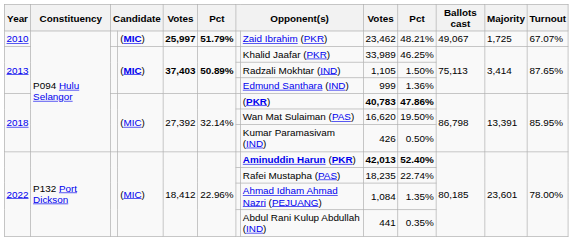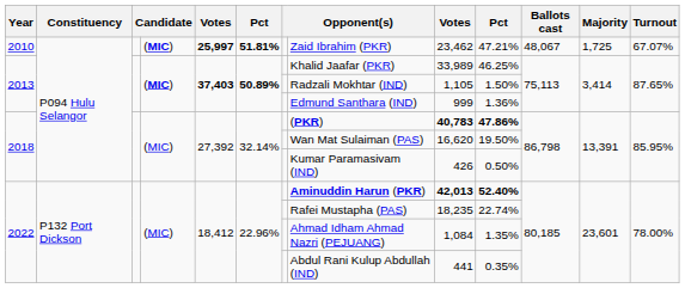 <table class="wikitable" style="margin:0.5em ; font-size:95%">
 <tr>
 <th>Year</th>
 <th>Constituency</th>
 <th colspan=2>Candidate</th>
 <th>Votes</th>
 <th>Pct</th>
 <th colspan=2>Opponent(s)</th>
 <th>Votes</th>
 <th>Pct</th>
 <th>Ballots cast</th>
 <th>Majority</th>
 <th>Turnout</th>
 </tr>
 <tr>
 <td><a href='#'>2010</a></td>
 <td rowspan="7">P094 <a href='#'>Hulu Selangor</a></td>
 <td></td>
 <td> (<a href='#'><strong>MIC</strong></a>)</td>
 <td align="right"><strong>25,997</strong></td>
-<td><strong>51.79%</strong></td>
+<td><strong>51.81%</strong></td>
 <td></td>
 <td><a href='#'>Zaid Ibrahim</a> (<a href='#'>PKR</a>)</td>
 <td align="right">23,462</td>
-<td>48.21%</td>
-<td>49,067</td>
+<td>47.21%</td>
+<td>48,067</td>
 <td>1,725</td>
 <td>67.07%</td>
 </tr>
 <tr>
 <td rowspan=3><a href='#'>2013</a></td>
 <td rowspan=3 ></td>
 <td rowspan=3> (<a href='#'><strong>MIC</strong></a>)</td>
 <td rowspan=3 align="right"><strong>37,403</strong></td>
 <td rowspan=3><strong>50.89%</strong></td>
 <td></td>
 <td>Khalid Jaafar (<a href='#'>PKR</a>)</td>
 <td align="right">33,989</td>
 <td>46.25%</td>
 <td rowspan=3>75,113</td>
 <td rowspan=3>3,414</td>
 <td rowspan=3>87.65%</td>
 </tr>
 <tr>
 <td></td>
 <td>Radzali Mokhtar (<a href='#'>IND</a>)</td>
 <td align="right">1,105</td>
 <td align=right>1.50%</td>
 </tr>
 <tr>
 <td></td>
 <td><a href='#'>Edmund Santhara</a> (<a href='#'>IND</a>)</td>
 <td align="right">999</td>
 <td align=right>1.36%</td>
 </tr>
 <tr>
 <td rowspan=3><a href='#'>2018</a></td>
 <td rowspan=3 ></td>
 <td rowspan=3> (<a href='#'>MIC</a>)</td>
 <td rowspan=3 align="right">27,392</td>
 <td rowspan=3>32.14%</td>
 <td></td>
 <td> (<a href='#'><strong>PKR</strong></a>)</td>
 <td align="right"><strong>40,783</strong></td>
 <td><strong>47.86%</strong></td>
 <td rowspan=3>86,798</td>
 <td rowspan=3>13,391</td>
 <td rowspan=3>85.95%</td>
 </tr>
 <tr>
 <td></td>
 <td>Wan Mat Sulaiman (<a href='#'>PAS</a>)</td>
 <td align="right">16,620</td>
 <td>19.50%</td>
 </tr>
 <tr>
 <td></td>
 <td>Kumar Paramasivam (<a href='#'>IND</a>)</td>
 <td align="right">426</td>
 <td align=right>0.50%</td>
 </tr>
 <tr>
 <td rowspan="4"><a href='#'>2022</a></td>
 <td rowspan="4">P132 <a href='#'>Port Dickson</a></td>
 <td rowspan="4" ></td>
 <td rowspan="4"> (<a href='#'>MIC</a>)</td>
 <td rowspan="4" align="right">18,412</td>
 <td rowspan="4">22.96%</td>
 <td></td>
 <td><strong><a href='#'>Aminuddin Harun</a></strong> (<a href='#'><strong>PKR</strong></a>)</td>
 <td align="right"><strong>42,013</strong></td>
 <td><strong>52.40%</strong></td>
 <td rowspan="4">80,185</td>
 <td rowspan="4">23,601</td>
 <td rowspan="4">78.00%</td>
 </tr>
 <tr>
 <td bgcolor=></td>
 <td>Rafei Mustapha (<a href='#'>PAS</a>)</td>
 <td>18,235</td>
 <td align="right">22.74%</td>
 </tr>
 <tr>
 <td bgcolor=></td>
 <td><a href='#'>Ahmad Idham Ahmad Nazri</a> (<a href='#'>PEJUANG</a>)</td>
 <td align=right>1,084</td>
 <td align="right">1.35%</td>
 </tr>
 <tr>
 <td></td>
 <td>Abdul Rani Kulup Abdullah  (<a href='#'>IND</a>)</td>
 <td align=right>441</td>
 <td align="right">0.35%</td>
 </tr>
 </table>
